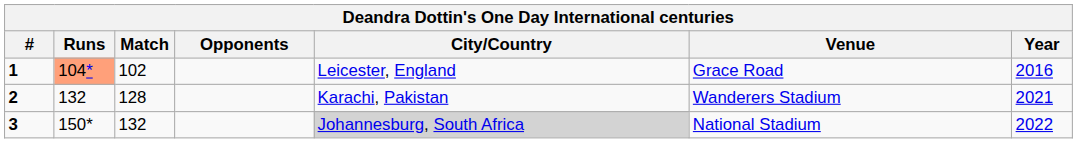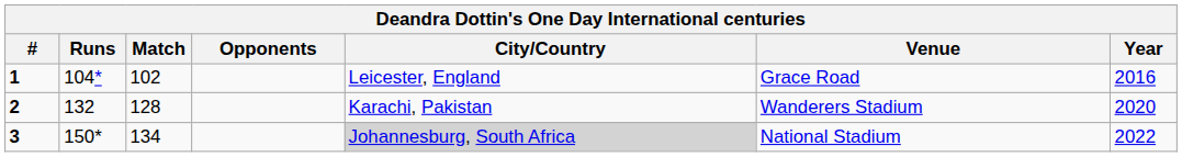 <table class="wikitable">
 <tr>
 <th colspan="7">Deandra Dottin's One Day International centuries</th>
 </tr>
 <tr>
 <th style="width:40px;">#</th>
 <th style="width:50px;">Runs</th>
 <th style="width:50px;">Match</th>
 <th style="width:125px;">Opponents</th>
 <th style="width:350px;">City/Country</th>
 <th style="width:300px;">Venue</th>
 <th style="width:50px;">Year</th>
 </tr>
 <tr>
 <td><strong>1</strong></td>
-<td style="background: lightsalmon;">104<a href='#'>*</a></td>
+<td>104<a href='#'>*</a></td>
 <td>102</td>
 <td></td>
 <td> <a href='#'>Leicester</a>, <a href='#'>England</a></td>
 <td><a href='#'>Grace Road</a></td>
 <td><a href='#'>2016</a></td>
 </tr>
 <tr>
 <td><strong>2</strong></td>
 <td>132</td>
 <td>128</td>
 <td></td>
 <td> <a href='#'>Karachi</a>, <a href='#'>Pakistan</a></td>
 <td><a href='#'>Wanderers Stadium</a></td>
-<td><a href='#'>2021</a></td>
+<td><a href='#'>2020</a></td>
 </tr>
 <tr>
 <td><strong>3</strong></td>
 <td>150*</td>
-<td>132</td>
+<td>134</td>
 <td></td>
 <td style="background: lightgrey;"> <a href='#'>Johannesburg</a>, <a href='#'>South Africa</a></td>
 <td><a href='#'>National Stadium</a></td>
 <td><a href='#'>2022</a></td>
 </tr>
 </table>
